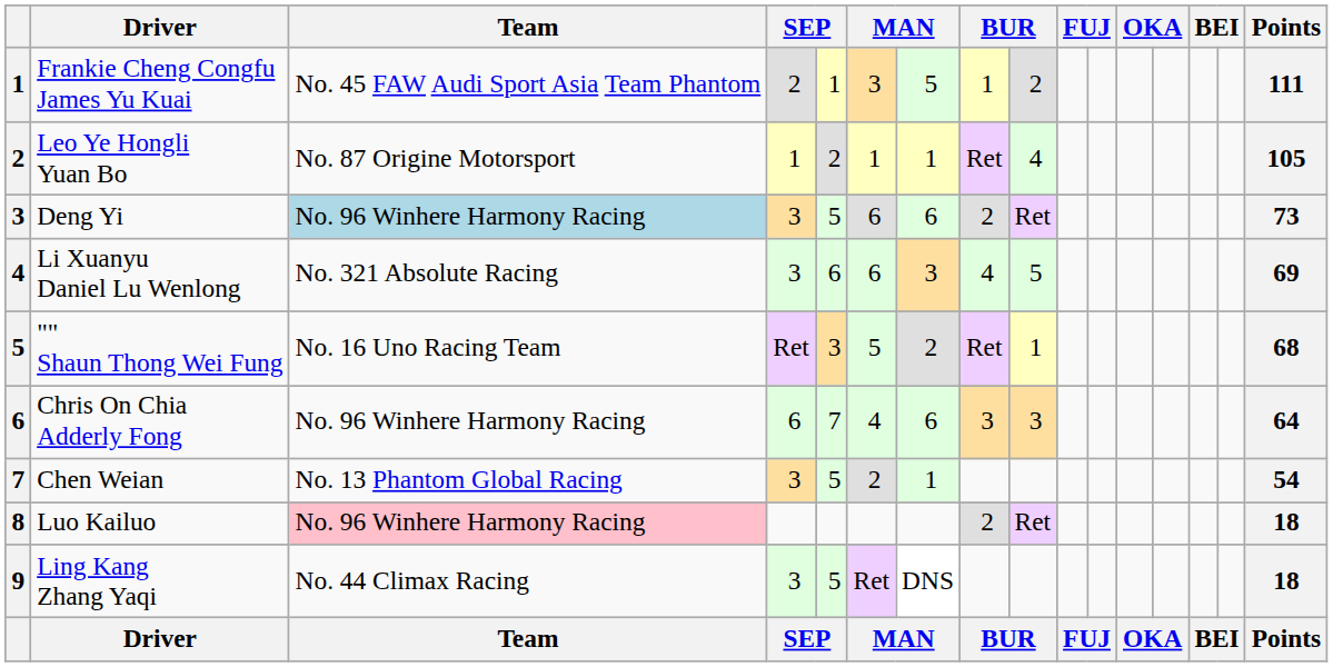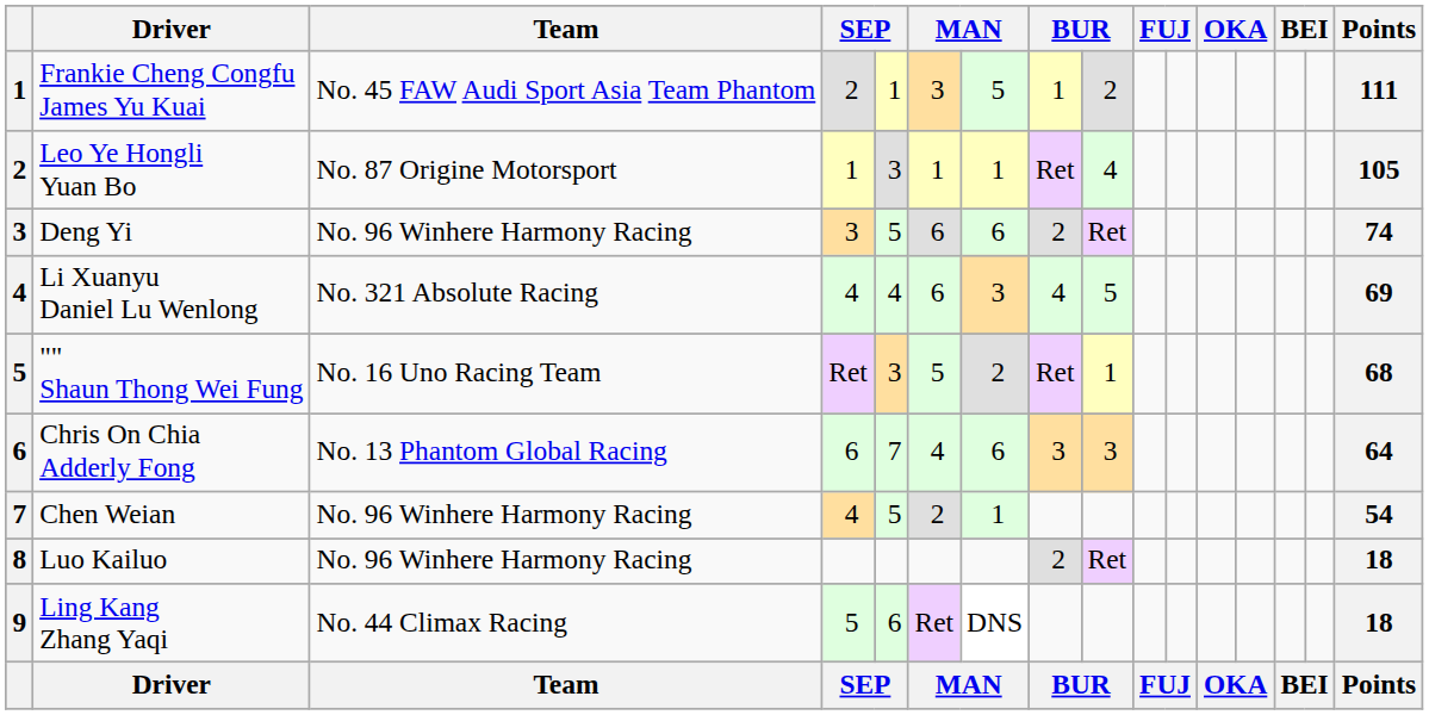 <table class="wikitable" style="font-size: 85%; text-align:center;">
 <tr>
 <th></th>
 <th>Driver</th>
 <th>Team</th>
 <th colspan="2"><a href='#'>SEP</a><br></th>
 <th colspan="2"><a href='#'>MAN</a><br></th>
 <th colspan="2"><a href='#'>BUR</a><br></th>
 <th colspan="2"><a href='#'>FUJ</a><br></th>
 <th colspan="2"><a href='#'>OKA</a><br></th>
 <th colspan="2">BEI<br></th>
 <th>Points</th>
 </tr>
 <tr>
 <th>1</th>
 <td align="left"> <a href='#'>Frankie Cheng Congfu</a><br> <a href='#'>James Yu Kuai</a></td>
 <td align="left"> No. 45 <a href='#'>FAW</a> <a href='#'>Audi Sport Asia</a> <a href='#'>Team Phantom</a></td>
 <td style="background:#DFDFDF;"> 2</td>
 <td style="background:#FFFFBF;"> 1</td>
 <td style="background:#FFDF9F;"> 3</td>
 <td style="background:#DFFFDF;"> 5</td>
 <td style="background:#FFFFBF;"> 1</td>
 <td style="background:#DFDFDF;"> 2</td>
 <td></td>
 <td></td>
 <td></td>
 <td></td>
 <td></td>
 <td></td>
 <th>111</th>
 </tr>
 <tr>
 <th>2</th>
 <td align="left"> <a href='#'>Leo Ye Hongli</a><br> Yuan Bo</td>
 <td align="left"> No. 87 Origine Motorsport</td>
 <td style="background:#FFFFBF;"> 1</td>
-<td style="background:#DFDFDF;"> 2</td>
+<td style="background:#DFDFDF;"> 3</td>
 <td style="background:#FFFFBF;"> 1</td>
 <td style="background:#FFFFBF;"> 1</td>
 <td style="background:#EFCFFF;">Ret</td>
 <td style="background:#DFFFDF;"> 4</td>
 <td></td>
 <td></td>
 <td></td>
 <td></td>
 <td></td>
 <td></td>
 <th>105</th>
 </tr>
 <tr>
 <th>3</th>
 <td align="left"> Deng Yi</td>
-<td align="left" style="background: lightblue;"> No. 96 Winhere Harmony Racing</td>
+<td align="left"> No. 96 Winhere Harmony Racing</td>
 <td style="background:#FFDF9F;"> 3</td>
 <td style="background:#DFFFDF;"> 5</td>
 <td style="background:#DFDFDF;"> 6</td>
 <td style="background:#DFFFDF;"> 6</td>
 <td style="background:#DFDFDF;"> 2</td>
 <td style="background:#EFCFFF;">Ret</td>
 <td></td>
 <td></td>
 <td></td>
 <td></td>
 <td></td>
 <td></td>
-<th>73</th>
+<th>74</th>
 </tr>
 <tr>
 <th>4</th>
 <td align="left"> Li Xuanyu<br> Daniel Lu Wenlong</td>
 <td align="left"> No. 321 Absolute Racing</td>
-<td style="background:#DFFFDF;"> 3</td>
-<td style="background:#DFFFDF;"> 6</td>
+<td style="background:#DFFFDF;"> 4</td>
+<td style="background:#DFFFDF;"> 4</td>
 <td style="background:#DFFFDF;"> 6</td>
 <td style="background:#FFDF9F;"> 3</td>
 <td style="background:#DFFFDF;"> 4</td>
 <td style="background:#DFFFDF;"> 5</td>
 <td></td>
 <td></td>
 <td></td>
 <td></td>
 <td></td>
 <td></td>
 <th>69</th>
 </tr>
 <tr>
 <th>5</th>
 <td align="left"> ""<br> <a href='#'>Shaun Thong Wei Fung</a></td>
 <td align="left"> No. 16 Uno Racing Team</td>
 <td style="background:#efcfff;">Ret</td>
 <td style="background:#FFDF9F;"> 3</td>
 <td style="background:#DFFFDF;"> 5</td>
 <td style="background:#DFDFDF;"> 2</td>
 <td style="background:#EFCFFF;">Ret</td>
 <td style="background:#FFFFBF;"> 1</td>
 <td></td>
 <td></td>
 <td></td>
 <td></td>
 <td></td>
 <td></td>
 <th>68</th>
 </tr>
 <tr>
 <th>6</th>
 <td align="left"> Chris On Chia<br> <a href='#'>Adderly Fong</a></td>
-<td align="left"> No. 96 Winhere Harmony Racing</td>
+<td align="left"> No. 13 <a href='#'>Phantom Global Racing</a></td>
 <td style="background:#DFFFDF;"> 6</td>
 <td style="background:#DFFFDF;"> 7</td>
 <td style="background:#DFFFDF;"> 4</td>
 <td style="background:#DFFFDF;"> 6</td>
 <td style="background:#FFDF9F;"> 3</td>
 <td style="background:#FFDF9F;"> 3</td>
 <td></td>
 <td></td>
 <td></td>
 <td></td>
 <td></td>
 <td></td>
 <th>64</th>
 </tr>
 <tr>
 <th>7</th>
 <td align="left"> Chen Weian</td>
-<td align="left"> No. 13 <a href='#'>Phantom Global Racing</a></td>
-<td style="background:#FFDF9F;"> 3</td>
+<td align="left"> No. 96 Winhere Harmony Racing</td>
+<td style="background:#FFDF9F;"> 4</td>
 <td style="background:#DFFFDF;"> 5</td>
 <td style="background:#DFDFDF;"> 2</td>
 <td style="background:#DFFFDF;"> 1</td>
 <td></td>
 <td></td>
 <td></td>
 <td></td>
 <td></td>
 <td></td>
 <td></td>
 <td></td>
 <th>54</th>
 </tr>
 <tr>
 <th>8</th>
 <td align="left"> Luo Kailuo</td>
-<td align="left" style="background: pink;"> No. 96 Winhere Harmony Racing</td>
+<td align="left"> No. 96 Winhere Harmony Racing</td>
 <td></td>
 <td></td>
 <td></td>
 <td></td>
 <td style="background:#DFDFDF;"> 2</td>
 <td style="background:#EFCFFF;">Ret</td>
 <td></td>
 <td></td>
 <td></td>
 <td></td>
 <td></td>
 <td></td>
 <th>18</th>
 </tr>
 <tr>
 <th>9</th>
 <td align="left"> <a href='#'>Ling Kang</a><br> Zhang Yaqi</td>
 <td align="left"> No. 44 Climax Racing</td>
-<td style="background:#DFFFDF;"> 3</td>
 <td style="background:#DFFFDF;"> 5</td>
+<td style="background:#DFFFDF;"> 6</td>
 <td style="background:#EFCFFF;">Ret</td>
 <td style="background:#FFFFFF;">DNS</td>
 <td></td>
 <td></td>
 <td></td>
 <td></td>
 <td></td>
 <td></td>
 <td></td>
 <td></td>
 <th>18</th>
 </tr>
 <tr>
 <th></th>
 <th>Driver</th>
 <th>Team</th>
 <th colspan="2"><a href='#'>SEP</a><br></th>
 <th colspan="2"><a href='#'>MAN</a><br></th>
 <th colspan="2"><a href='#'>BUR</a><br></th>
 <th colspan="2"><a href='#'>FUJ</a><br></th>
 <th colspan="2"><a href='#'>OKA</a><br></th>
 <th colspan="2">BEI<br></th>
 <th>Points</th>
 </tr>
 </table>
